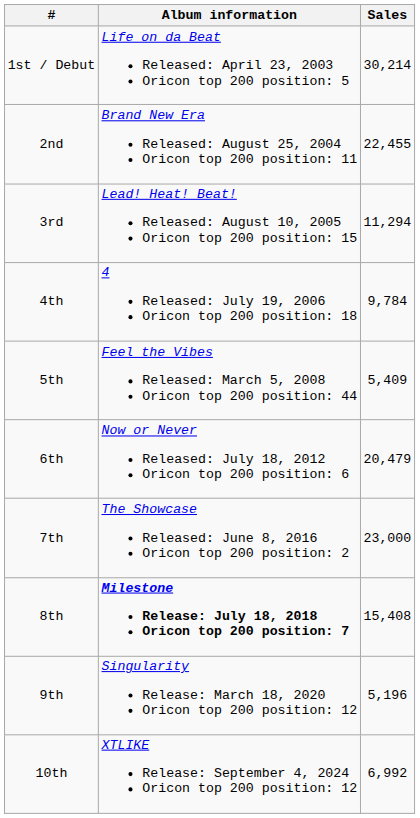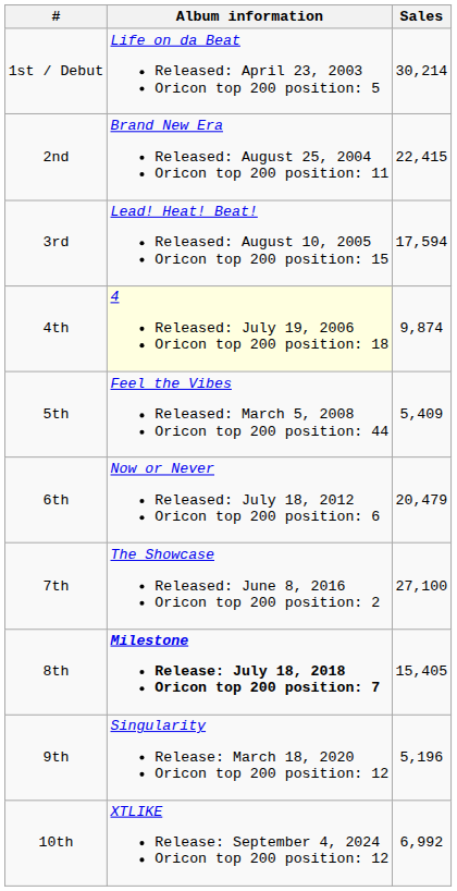 <table class="wikitable">
 <tr>
 <th align="left">#</th>
 <th align="left">Album information</th>
 <th align="left">Sales</th>
 </tr>
 <tr>
 <td align="center">1st / Debut</td>
 <td align="left"><em><a href='#'>Life on da Beat</a></em><br><ul><li>Released: April 23, 2003</li><li>Oricon top 200 position: 5</li></ul></td>
 <td align="center">30,214</td>
 </tr>
 <tr>
 <td align="center">2nd</td>
 <td align="left"><em><a href='#'>Brand New Era</a></em><br><ul><li>Released: August 25, 2004</li><li>Oricon top 200 position: 11</li></ul></td>
-<td align="center">22,455</td>
+<td align="center">22,415</td>
 </tr>
 <tr>
 <td align="center">3rd</td>
 <td align="left"><em><a href='#'>Lead! Heat! Beat!</a></em><br><ul><li>Released: August 10, 2005</li><li>Oricon top 200 position: 15</li></ul></td>
-<td align="center">11,294</td>
+<td align="center">17,594</td>
 </tr>
 <tr>
 <td align="center">4th</td>
-<td align="left"><em><a href='#'>4</a></em><br><ul><li>Released: July 19, 2006</li><li>Oricon top 200 position: 18</li></ul></td>
-<td align="center">9,784</td>
+<td align="left" style="background: lightyellow;"><em><a href='#'>4</a></em><br><ul><li>Released: July 19, 2006</li><li>Oricon top 200 position: 18</li></ul></td>
+<td align="center">9,874</td>
 </tr>
 <tr>
 <td align="center">5th</td>
 <td align="left"><em><a href='#'>Feel the Vibes</a></em><br><ul><li>Released: March 5, 2008</li><li>Oricon top 200 position: 44</li></ul></td>
 <td align="center">5,409</td>
 </tr>
 <tr>
 <td align="center">6th</td>
 <td align="left"><em><a href='#'>Now or Never</a></em><br><ul><li>Released: July 18, 2012</li><li>Oricon top 200 position: 6</li></ul></td>
 <td align="center">20,479</td>
 </tr>
 <tr>
 <td align="center">7th</td>
 <td><em><a href='#'>The Showcase</a></em><br><ul><li>Released: June 8, 2016</li><li>Oricon top 200 position: 2</li></ul></td>
-<td align="center">23,000</td>
+<td align="center">27,100</td>
 </tr>
 <tr>
 <td align="center">8th</td>
 <td><strong><em><a href='#'>Milestone</a></em><br><ul><li>Release: July 18, 2018</li><li>Oricon top 200 position: 7</li></ul></strong></td>
-<td align="center">15,408</td>
+<td align="center">15,405</td>
 </tr>
 <tr>
 <td align="center">9th</td>
 <td><em><a href='#'>Singularity</a></em><br><ul><li>Release: March 18, 2020</li><li>Oricon top 200 position: 12</li></ul></td>
 <td align="center">5,196</td>
 </tr>
 <tr>
 <td align="center">10th</td>
 <td><em><a href='#'>XTLIKE</a></em><br><ul><li>Release: September 4, 2024</li><li>Oricon top 200 position: 12</li></ul></td>
 <td align="center">6,992</td>
 </tr>
 </table>
